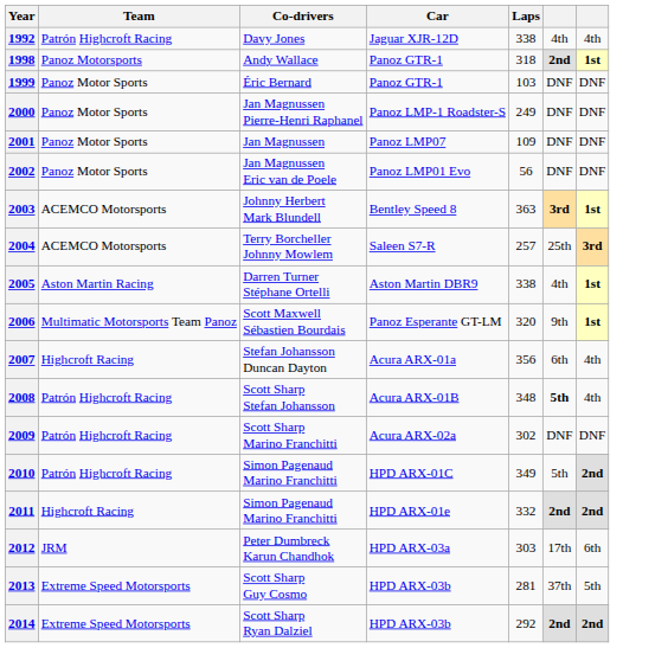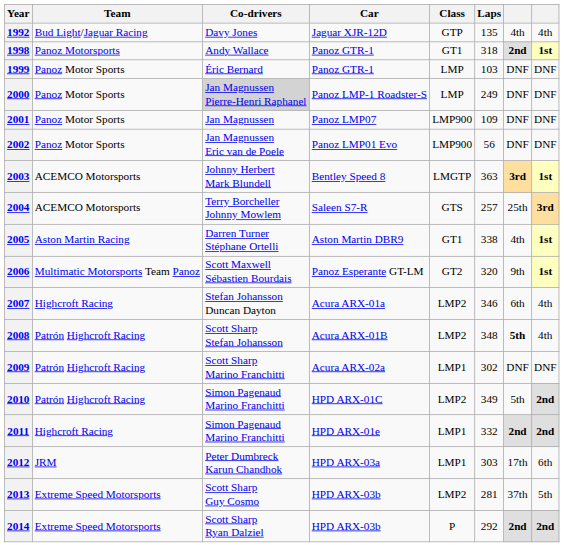 <table class="wikitable" style="text-align:center; font-size:90%">
 <tr>
 <th>Year</th>
 <th>Team</th>
 <th>Co-drivers</th>
 <th>Car</th>
+<th>Class</th>
 <th>Laps</th>
 <th></th>
 <th></th>
 </tr>
 <tr>
 <th><a href='#'>1992</a></th>
-<td align="left"> <a href='#'>Patrón</a> <a href='#'>Highcroft Racing</a></td>
+<td align="left"> <a href='#'>Bud Light</a>/<a href='#'>Jaguar Racing</a></td>
 <td align="left"> <a href='#'>Davy Jones</a></td>
 <td align="left"><a href='#'>Jaguar XJR-12D</a></td>
-<td>338</td>
+<td>GTP</td>
+<td>135</td>
 <td>4th</td>
 <td>4th</td>
 </tr>
 <tr>
 <th><a href='#'>1998</a></th>
 <td align="left"> <a href='#'>Panoz Motorsports</a></td>
 <td align="left"> <a href='#'>Andy Wallace</a></td>
 <td align="left"><a href='#'>Panoz GTR-1</a></td>
+<td>GT1</td>
 <td>318</td>
 <td style="background:#DFDFDF;"><strong>2nd</strong></td>
 <td style="background:#FFFFBF;"><strong>1st</strong></td>
 </tr>
 <tr>
 <th><a href='#'>1999</a></th>
 <td align="left"> <a href='#'>Panoz</a> Motor Sports</td>
 <td align="left"> <a href='#'>Éric Bernard</a></td>
 <td align="left"><a href='#'>Panoz GTR-1</a></td>
+<td>LMP</td>
 <td>103</td>
 <td>DNF</td>
 <td>DNF</td>
 </tr>
 <tr>
 <th><a href='#'>2000</a></th>
 <td align="left"> <a href='#'>Panoz</a> Motor Sports</td>
-<td align="left" nowrap> <a href='#'>Jan Magnussen</a><br> <a href='#'>Pierre-Henri Raphanel</a></td>
+<td align="left" nowrap style="background: lightgrey;"> <a href='#'>Jan Magnussen</a><br> <a href='#'>Pierre-Henri Raphanel</a></td>
 <td align="left" nowrap><a href='#'>Panoz LMP-1 Roadster-S</a></td>
+<td>LMP</td>
 <td>249</td>
 <td>DNF</td>
 <td>DNF</td>
 </tr>
 <tr>
 <th><a href='#'>2001</a></th>
 <td align="left"> <a href='#'>Panoz</a> Motor Sports</td>
 <td align="left"> <a href='#'>Jan Magnussen</a></td>
 <td align="left"><a href='#'>Panoz LMP07</a></td>
+<td>LMP900</td>
 <td>109</td>
 <td>DNF</td>
 <td>DNF</td>
 </tr>
 <tr>
 <th><a href='#'>2002</a></th>
 <td align="left"> <a href='#'>Panoz</a> Motor Sports</td>
 <td align="left"> <a href='#'>Jan Magnussen</a><br> <a href='#'>Eric van de Poele</a></td>
 <td align="left"><a href='#'>Panoz LMP01 Evo</a></td>
+<td>LMP900</td>
 <td>56</td>
 <td>DNF</td>
 <td>DNF</td>
 </tr>
 <tr>
 <th><a href='#'>2003</a></th>
 <td align="left"> ACEMCO Motorsports</td>
 <td align="left"> <a href='#'>Johnny Herbert</a><br> <a href='#'>Mark Blundell</a></td>
 <td align="left"><a href='#'>Bentley Speed 8</a></td>
+<td>LMGTP</td>
 <td>363</td>
 <td style="background:#FFDF9F;"><strong>3rd</strong></td>
 <td style="background:#FFFFBF;"><strong>1st</strong></td>
 </tr>
 <tr>
 <th><a href='#'>2004</a></th>
 <td align="left"> ACEMCO Motorsports</td>
 <td align="left"> <a href='#'>Terry Borcheller</a><br> <a href='#'>Johnny Mowlem</a></td>
 <td align="left"><a href='#'>Saleen S7-R</a></td>
+<td>GTS</td>
 <td>257</td>
 <td>25th</td>
 <td style="background:#FFDF9F;"><strong>3rd</strong></td>
 </tr>
 <tr>
 <th><a href='#'>2005</a></th>
 <td align="left"> <a href='#'>Aston Martin Racing</a></td>
 <td align="left"> <a href='#'>Darren Turner</a><br> <a href='#'>Stéphane Ortelli</a></td>
 <td align="left"><a href='#'>Aston Martin DBR9</a></td>
+<td>GT1</td>
 <td>338</td>
 <td>4th</td>
 <td style="background:#FFFFBF;"><strong>1st</strong></td>
 </tr>
 <tr>
 <th><a href='#'>2006</a></th>
 <td align="left" nowrap> <a href='#'>Multimatic Motorsports</a> Team <a href='#'>Panoz</a></td>
 <td align="left"> <a href='#'>Scott Maxwell</a><br> <a href='#'>Sébastien Bourdais</a></td>
 <td align="left"><a href='#'>Panoz Esperante</a> GT-LM</td>
+<td>GT2</td>
 <td>320</td>
 <td>9th</td>
 <td style="background:#FFFFBF;"><strong>1st</strong></td>
 </tr>
 <tr>
 <th><a href='#'>2007</a></th>
 <td align="left"> <a href='#'>Highcroft Racing</a></td>
 <td align="left"> <a href='#'>Stefan Johansson</a><br> Duncan Dayton</td>
 <td align="left"><a href='#'>Acura ARX-01a</a></td>
-<td>356</td>
+<td>LMP2</td>
+<td>346</td>
 <td>6th</td>
 <td>4th</td>
 </tr>
 <tr>
 <th><a href='#'>2008</a></th>
 <td align="left"> <a href='#'>Patrón</a> <a href='#'>Highcroft Racing</a></td>
 <td align="left"> <a href='#'>Scott Sharp</a><br> <a href='#'>Stefan Johansson</a></td>
 <td align="left"><a href='#'>Acura ARX-01B</a></td>
+<td>LMP2</td>
 <td>348</td>
 <td><strong>5th</strong></td>
 <td>4th</td>
 </tr>
 <tr>
 <th><a href='#'>2009</a></th>
 <td align="left"> <a href='#'>Patrón</a> <a href='#'>Highcroft Racing</a></td>
 <td align="left"> <a href='#'>Scott Sharp</a><br> <a href='#'>Marino Franchitti</a></td>
 <td align="left"><a href='#'>Acura ARX-02a</a></td>
+<td>LMP1</td>
 <td>302</td>
 <td>DNF</td>
 <td>DNF</td>
 </tr>
 <tr>
 <th><a href='#'>2010</a></th>
 <td align="left"> <a href='#'>Patrón</a> <a href='#'>Highcroft Racing</a></td>
 <td align="left"> <a href='#'>Simon Pagenaud</a><br> <a href='#'>Marino Franchitti</a></td>
 <td align="left"><a href='#'>HPD ARX-01C</a></td>
+<td>LMP2</td>
 <td>349</td>
 <td>5th</td>
 <td style="background:#DFDFDF;"><strong>2nd</strong></td>
 </tr>
 <tr>
 <th><a href='#'>2011</a></th>
 <td align="left"> <a href='#'>Highcroft Racing</a></td>
 <td align="left"> <a href='#'>Simon Pagenaud</a><br> <a href='#'>Marino Franchitti</a></td>
 <td align="left"><a href='#'>HPD ARX-01e</a></td>
+<td>LMP1</td>
 <td>332</td>
 <td style="background:#DFDFDF;"><strong>2nd</strong></td>
 <td style="background:#DFDFDF;"><strong>2nd</strong></td>
 </tr>
 <tr>
 <th><a href='#'>2012</a></th>
 <td align="left"> <a href='#'>JRM</a></td>
 <td align="left"> <a href='#'>Peter Dumbreck</a><br> <a href='#'>Karun Chandhok</a></td>
 <td align="left"><a href='#'>HPD ARX-03a</a></td>
+<td>LMP1</td>
 <td>303</td>
 <td>17th</td>
 <td>6th</td>
 </tr>
 <tr>
 <th><a href='#'>2013</a></th>
 <td align="left"> <a href='#'>Extreme Speed Motorsports</a></td>
 <td align="left"> <a href='#'>Scott Sharp</a><br> <a href='#'>Guy Cosmo</a></td>
 <td align="left"><a href='#'>HPD ARX-03b</a></td>
+<td>LMP2</td>
 <td>281</td>
 <td>37th</td>
 <td>5th</td>
 </tr>
 <tr>
 <th><a href='#'>2014</a></th>
 <td align="left"> <a href='#'>Extreme Speed Motorsports</a></td>
 <td align="left"> <a href='#'>Scott Sharp</a><br> <a href='#'>Ryan Dalziel</a></td>
 <td align="left"><a href='#'>HPD ARX-03b</a></td>
+<td>P</td>
 <td>292</td>
 <td style="background:#DFDFDF;"><strong>2nd</strong></td>
 <td style="background:#DFDFDF;"><strong>2nd</strong></td>
 </tr>
 </table>
